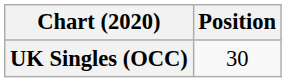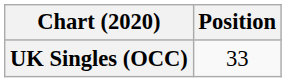 <table class="wikitable plainrowheaders" style="text-align:center">
 <tr>
 <th scope="col">Chart (2020)</th>
 <th scope="col">Position</th>
 </tr>
 <tr>
 <th scope="row">UK Singles (OCC)</th>
-<td>30</td>
+<td>33</td>
 </tr>
 </table>
